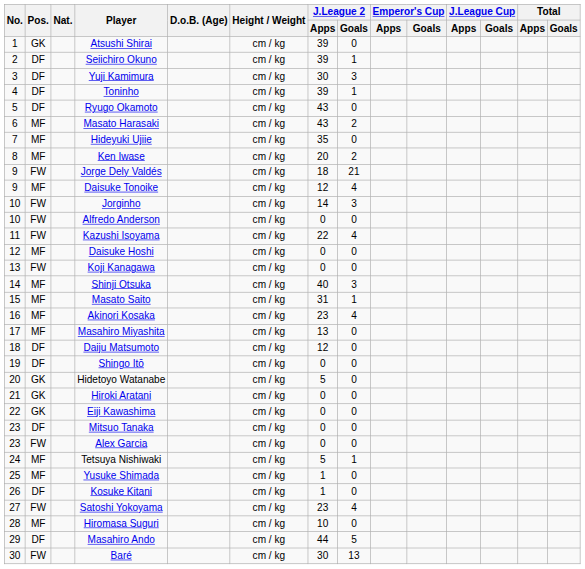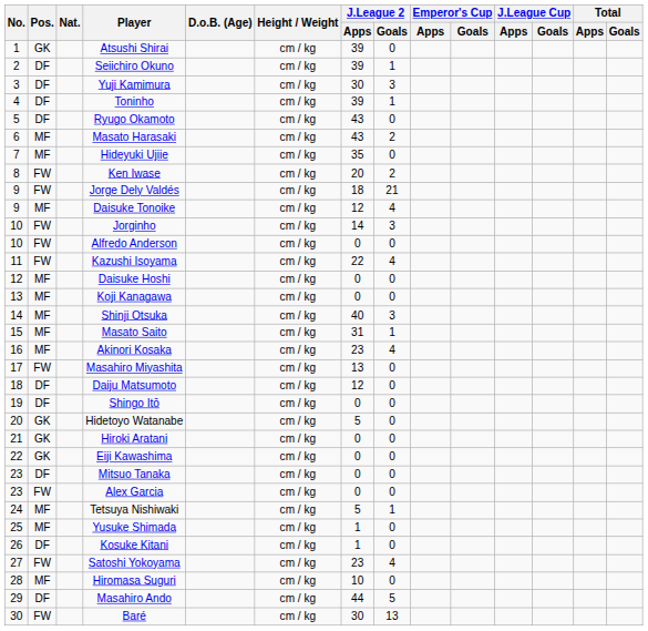 <table class="wikitable" style="text-align:center;">
 <tr>
 <th rowspan="2">No.</th>
 <th rowspan="2">Pos.</th>
 <th rowspan="2">Nat.</th>
 <th rowspan="2">Player</th>
 <th rowspan="2">D.o.B. (Age)</th>
 <th rowspan="2">Height / Weight</th>
 <th colspan="2"><a href='#'>J.League 2</a></th>
 <th colspan="2"><a href='#'>Emperor's Cup</a></th>
 <th colspan="2"><a href='#'>J.League Cup</a></th>
 <th colspan="2">Total</th>
 </tr>
 <tr>
 <th>Apps</th>
 <th>Goals</th>
 <th>Apps</th>
 <th>Goals</th>
 <th>Apps</th>
 <th>Goals</th>
 <th>Apps</th>
 <th>Goals</th>
 </tr>
 <tr>
 <td>1</td>
 <td>GK</td>
 <td></td>
 <td><a href='#'>Atsushi Shirai</a></td>
 <td></td>
 <td>cm / kg</td>
 <td>39</td>
 <td>0</td>
 <td></td>
 <td></td>
 <td></td>
 <td></td>
 <td></td>
 <td></td>
 </tr>
 <tr>
 <td>2</td>
 <td>DF</td>
 <td></td>
 <td><a href='#'>Seiichiro Okuno</a></td>
 <td></td>
 <td>cm / kg</td>
 <td>39</td>
 <td>1</td>
 <td></td>
 <td></td>
 <td></td>
 <td></td>
 <td></td>
 <td></td>
 </tr>
 <tr>
 <td>3</td>
 <td>DF</td>
 <td></td>
 <td><a href='#'>Yuji Kamimura</a></td>
 <td></td>
 <td>cm / kg</td>
 <td>30</td>
 <td>3</td>
 <td></td>
 <td></td>
 <td></td>
 <td></td>
 <td></td>
 <td></td>
 </tr>
 <tr>
 <td>4</td>
 <td>DF</td>
 <td></td>
 <td><a href='#'>Toninho</a></td>
 <td></td>
 <td>cm / kg</td>
 <td>39</td>
 <td>1</td>
 <td></td>
 <td></td>
 <td></td>
 <td></td>
 <td></td>
 <td></td>
 </tr>
 <tr>
 <td>5</td>
 <td>DF</td>
 <td></td>
 <td><a href='#'>Ryugo Okamoto</a></td>
 <td></td>
 <td>cm / kg</td>
 <td>43</td>
 <td>0</td>
 <td></td>
 <td></td>
 <td></td>
 <td></td>
 <td></td>
 <td></td>
 </tr>
 <tr>
 <td>6</td>
 <td>MF</td>
 <td></td>
 <td><a href='#'>Masato Harasaki</a></td>
 <td></td>
 <td>cm / kg</td>
 <td>43</td>
 <td>2</td>
 <td></td>
 <td></td>
 <td></td>
 <td></td>
 <td></td>
 <td></td>
 </tr>
 <tr>
 <td>7</td>
 <td>MF</td>
 <td></td>
 <td><a href='#'>Hideyuki Ujiie</a></td>
 <td></td>
 <td>cm / kg</td>
 <td>35</td>
 <td>0</td>
 <td></td>
 <td></td>
 <td></td>
 <td></td>
 <td></td>
 <td></td>
 </tr>
 <tr>
 <td>8</td>
-<td>MF</td>
+<td>FW</td>
 <td></td>
 <td><a href='#'>Ken Iwase</a></td>
 <td></td>
 <td>cm / kg</td>
 <td>20</td>
 <td>2</td>
 <td></td>
 <td></td>
 <td></td>
 <td></td>
 <td></td>
 <td></td>
 </tr>
 <tr>
 <td>9</td>
 <td>FW</td>
 <td></td>
 <td><a href='#'>Jorge Dely Valdés</a></td>
 <td></td>
 <td>cm / kg</td>
 <td>18</td>
 <td>21</td>
 <td></td>
 <td></td>
 <td></td>
 <td></td>
 <td></td>
 <td></td>
 </tr>
 <tr>
 <td>9</td>
 <td>MF</td>
 <td></td>
 <td><a href='#'>Daisuke Tonoike</a></td>
 <td></td>
 <td>cm / kg</td>
 <td>12</td>
 <td>4</td>
 <td></td>
 <td></td>
 <td></td>
 <td></td>
 <td></td>
 <td></td>
 </tr>
 <tr>
 <td>10</td>
 <td>FW</td>
 <td></td>
 <td><a href='#'>Jorginho</a></td>
 <td></td>
 <td>cm / kg</td>
 <td>14</td>
 <td>3</td>
 <td></td>
 <td></td>
 <td></td>
 <td></td>
 <td></td>
 <td></td>
 </tr>
 <tr>
 <td>10</td>
 <td>FW</td>
 <td></td>
 <td><a href='#'>Alfredo Anderson</a></td>
 <td></td>
 <td>cm / kg</td>
 <td>0</td>
 <td>0</td>
 <td></td>
 <td></td>
 <td></td>
 <td></td>
 <td></td>
 <td></td>
 </tr>
 <tr>
 <td>11</td>
 <td>FW</td>
 <td></td>
 <td><a href='#'>Kazushi Isoyama</a></td>
 <td></td>
 <td>cm / kg</td>
 <td>22</td>
 <td>4</td>
 <td></td>
 <td></td>
 <td></td>
 <td></td>
 <td></td>
 <td></td>
 </tr>
 <tr>
 <td>12</td>
 <td>MF</td>
 <td></td>
 <td><a href='#'>Daisuke Hoshi</a></td>
 <td></td>
 <td>cm / kg</td>
 <td>0</td>
 <td>0</td>
 <td></td>
 <td></td>
 <td></td>
 <td></td>
 <td></td>
 <td></td>
 </tr>
 <tr>
 <td>13</td>
-<td>FW</td>
+<td>MF</td>
 <td></td>
 <td><a href='#'>Koji Kanagawa</a></td>
 <td></td>
 <td>cm / kg</td>
 <td>0</td>
 <td>0</td>
 <td></td>
 <td></td>
 <td></td>
 <td></td>
 <td></td>
 <td></td>
 </tr>
 <tr>
 <td>14</td>
 <td>MF</td>
 <td></td>
 <td><a href='#'>Shinji Otsuka</a></td>
 <td></td>
 <td>cm / kg</td>
 <td>40</td>
 <td>3</td>
 <td></td>
 <td></td>
 <td></td>
 <td></td>
 <td></td>
 <td></td>
 </tr>
 <tr>
 <td>15</td>
 <td>MF</td>
 <td></td>
 <td><a href='#'>Masato Saito</a></td>
 <td></td>
 <td>cm / kg</td>
 <td>31</td>
 <td>1</td>
 <td></td>
 <td></td>
 <td></td>
 <td></td>
 <td></td>
 <td></td>
 </tr>
 <tr>
 <td>16</td>
 <td>MF</td>
 <td></td>
 <td><a href='#'>Akinori Kosaka</a></td>
 <td></td>
 <td>cm / kg</td>
 <td>23</td>
 <td>4</td>
 <td></td>
 <td></td>
 <td></td>
 <td></td>
 <td></td>
 <td></td>
 </tr>
 <tr>
 <td>17</td>
-<td>MF</td>
+<td>FW</td>
 <td></td>
 <td><a href='#'>Masahiro Miyashita</a></td>
 <td></td>
 <td>cm / kg</td>
 <td>13</td>
 <td>0</td>
 <td></td>
 <td></td>
 <td></td>
 <td></td>
 <td></td>
 <td></td>
 </tr>
 <tr>
 <td>18</td>
 <td>DF</td>
 <td></td>
 <td><a href='#'>Daiju Matsumoto</a></td>
 <td></td>
 <td>cm / kg</td>
 <td>12</td>
 <td>0</td>
 <td></td>
 <td></td>
 <td></td>
 <td></td>
 <td></td>
 <td></td>
 </tr>
 <tr>
 <td>19</td>
 <td>DF</td>
 <td></td>
 <td><a href='#'>Shingo Itō</a></td>
 <td></td>
 <td>cm / kg</td>
 <td>0</td>
 <td>0</td>
 <td></td>
 <td></td>
 <td></td>
 <td></td>
 <td></td>
 <td></td>
 </tr>
 <tr>
 <td>20</td>
 <td>GK</td>
 <td></td>
 <td>Hidetoyo Watanabe</td>
 <td></td>
 <td>cm / kg</td>
 <td>5</td>
 <td>0</td>
 <td></td>
 <td></td>
 <td></td>
 <td></td>
 <td></td>
 <td></td>
 </tr>
 <tr>
 <td>21</td>
 <td>GK</td>
 <td></td>
 <td><a href='#'>Hiroki Aratani</a></td>
 <td></td>
 <td>cm / kg</td>
 <td>0</td>
 <td>0</td>
 <td></td>
 <td></td>
 <td></td>
 <td></td>
 <td></td>
 <td></td>
 </tr>
 <tr>
 <td>22</td>
 <td>GK</td>
 <td></td>
 <td><a href='#'>Eiji Kawashima</a></td>
 <td></td>
 <td>cm / kg</td>
 <td>0</td>
 <td>0</td>
 <td></td>
 <td></td>
 <td></td>
 <td></td>
 <td></td>
 <td></td>
 </tr>
 <tr>
 <td>23</td>
 <td>DF</td>
 <td></td>
 <td><a href='#'>Mitsuo Tanaka</a></td>
 <td></td>
 <td>cm / kg</td>
 <td>0</td>
 <td>0</td>
 <td></td>
 <td></td>
 <td></td>
 <td></td>
 <td></td>
 <td></td>
 </tr>
 <tr>
 <td>23</td>
 <td>FW</td>
 <td></td>
 <td><a href='#'>Alex Garcia</a></td>
 <td></td>
 <td>cm / kg</td>
 <td>0</td>
 <td>0</td>
 <td></td>
 <td></td>
 <td></td>
 <td></td>
 <td></td>
 <td></td>
 </tr>
 <tr>
 <td>24</td>
 <td>MF</td>
 <td></td>
 <td>Tetsuya Nishiwaki</td>
 <td></td>
 <td>cm / kg</td>
 <td>5</td>
 <td>1</td>
 <td></td>
 <td></td>
 <td></td>
 <td></td>
 <td></td>
 <td></td>
 </tr>
 <tr>
 <td>25</td>
 <td>MF</td>
 <td></td>
 <td><a href='#'>Yusuke Shimada</a></td>
 <td></td>
 <td>cm / kg</td>
 <td>1</td>
 <td>0</td>
 <td></td>
 <td></td>
 <td></td>
 <td></td>
 <td></td>
 <td></td>
 </tr>
 <tr>
 <td>26</td>
 <td>DF</td>
 <td></td>
 <td><a href='#'>Kosuke Kitani</a></td>
 <td></td>
 <td>cm / kg</td>
 <td>1</td>
 <td>0</td>
 <td></td>
 <td></td>
 <td></td>
 <td></td>
 <td></td>
 <td></td>
 </tr>
 <tr>
 <td>27</td>
 <td>FW</td>
 <td></td>
 <td><a href='#'>Satoshi Yokoyama</a></td>
 <td></td>
 <td>cm / kg</td>
 <td>23</td>
 <td>4</td>
 <td></td>
 <td></td>
 <td></td>
 <td></td>
 <td></td>
 <td></td>
 </tr>
 <tr>
 <td>28</td>
 <td>MF</td>
 <td></td>
 <td><a href='#'>Hiromasa Suguri</a></td>
 <td></td>
 <td>cm / kg</td>
 <td>10</td>
 <td>0</td>
 <td></td>
 <td></td>
 <td></td>
 <td></td>
 <td></td>
 <td></td>
 </tr>
 <tr>
 <td>29</td>
 <td>DF</td>
 <td></td>
 <td><a href='#'>Masahiro Ando</a></td>
 <td></td>
 <td>cm / kg</td>
 <td>44</td>
 <td>5</td>
 <td></td>
 <td></td>
 <td></td>
 <td></td>
 <td></td>
 <td></td>
 </tr>
 <tr>
 <td>30</td>
 <td>FW</td>
 <td></td>
 <td><a href='#'>Baré</a></td>
 <td></td>
 <td>cm / kg</td>
 <td>30</td>
 <td>13</td>
 <td></td>
 <td></td>
 <td></td>
 <td></td>
 <td></td>
 <td></td>
 </tr>
 </table>
